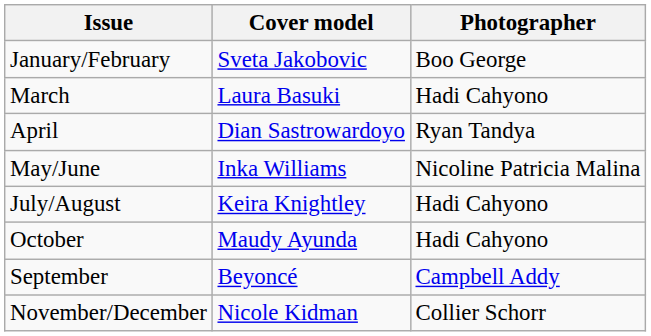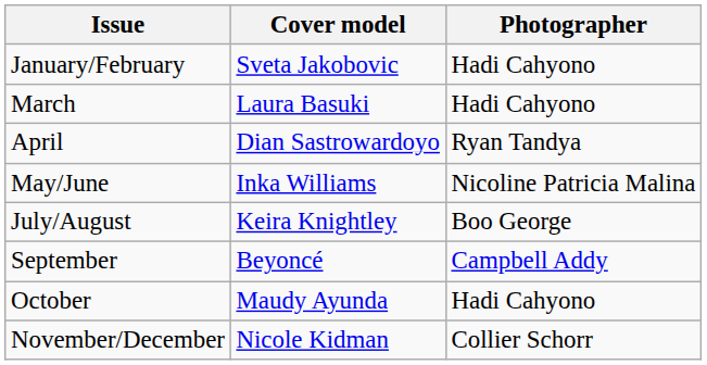 <table class="sortable wikitable">
 <tr>
 <th>Issue</th>
 <th>Cover model</th>
 <th>Photographer</th>
 </tr>
 <tr>
 <td>January/February</td>
 <td><a href='#'>Sveta Jakobovic</a></td>
-<td>Boo George</td>
+<td>Hadi Cahyono</td>
 </tr>
 <tr>
 <td>March</td>
 <td><a href='#'>Laura Basuki</a></td>
 <td>Hadi Cahyono</td>
 </tr>
 <tr>
 <td>April</td>
 <td><a href='#'>Dian Sastrowardoyo</a></td>
 <td>Ryan Tandya</td>
 </tr>
 <tr>
 <td>May/June</td>
 <td><a href='#'>Inka Williams</a></td>
 <td>Nicoline Patricia Malina</td>
 </tr>
 <tr>
 <td>July/August</td>
 <td><a href='#'>Keira Knightley</a></td>
-<td>Hadi Cahyono</td>
+<td>Boo George</td>
+</tr>
+<tr>
+<td>September</td>
+<td><a href='#'>Beyoncé</a></td>
+<td><a href='#'>Campbell Addy</a></td>
 </tr>
 <tr>
 <td>October</td>
 <td><a href='#'>Maudy Ayunda</a></td>
 <td>Hadi Cahyono</td>
 </tr>
 <tr>
-<td>September</td>
-<td><a href='#'>Beyoncé</a></td>
-<td><a href='#'>Campbell Addy</a></td>
-</tr>
-<tr>
 <td>November/December</td>
 <td><a href='#'>Nicole Kidman</a></td>
 <td>Collier Schorr</td>
 </tr>
 </table>
